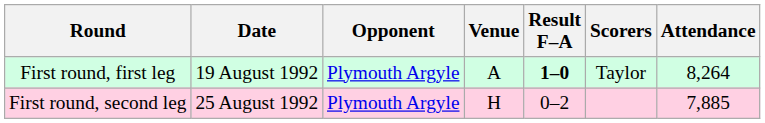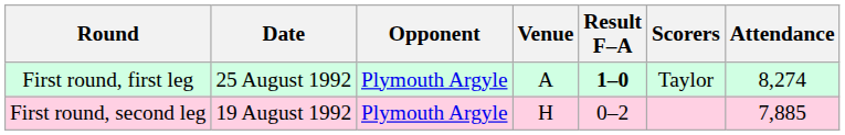 <table class="wikitable sortable" style="text-align:center;">
 <tr>
 <th>Round</th>
 <th>Date</th>
 <th>Opponent</th>
 <th>Venue</th>
 <th>Result<br>F–A</th>
 <th class=unsortable>Scorers</th>
 <th>Attendance</th>
 </tr>
 <tr bgcolor="d0ffe3">
 <td>First round, first leg</td>
-<td>19 August 1992</td>
+<td>25 August 1992</td>
 <td><a href='#'>Plymouth Argyle</a></td>
 <td>A</td>
 <td><strong>1–0</strong></td>
 <td>Taylor</td>
-<td>8,264</td>
+<td>8,274</td>
 </tr>
 <tr bgcolor="ffd0e3">
 <td>First round, second leg</td>
-<td>25 August 1992</td>
+<td>19 August 1992</td>
 <td><a href='#'>Plymouth Argyle</a></td>
 <td>H</td>
 <td>0–2</td>
 <td></td>
 <td>7,885</td>
 </tr>
 </table>
